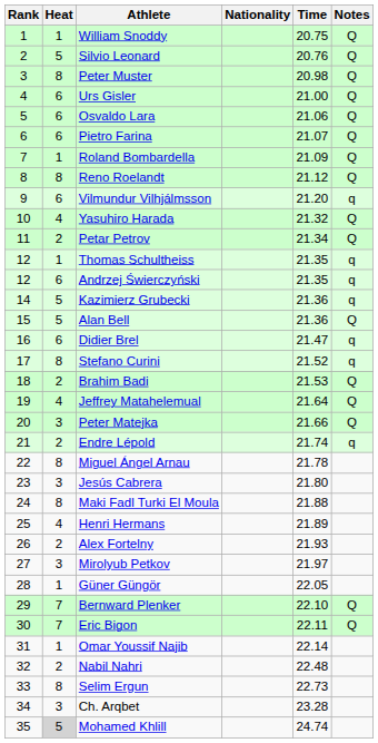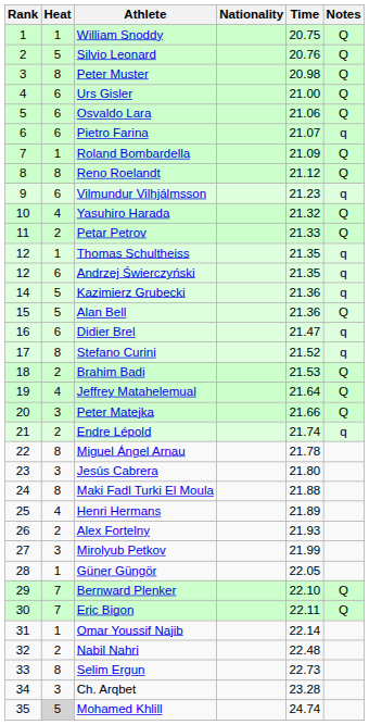 <table class="wikitable sortable" style="text-align:center">
 <tr>
 <th>Rank</th>
 <th>Heat</th>
 <th>Athlete</th>
 <th>Nationality</th>
 <th>Time</th>
 <th>Notes</th>
 </tr>
 <tr bgcolor=ccffcc>
 <td>1</td>
 <td>1</td>
 <td align=left><a href='#'>William Snoddy</a></td>
 <td align=left></td>
 <td>20.75</td>
 <td>Q</td>
 </tr>
 <tr bgcolor=ccffcc>
 <td>2</td>
 <td>5</td>
 <td align=left><a href='#'>Silvio Leonard</a></td>
 <td align=left></td>
 <td>20.76</td>
 <td>Q</td>
 </tr>
 <tr bgcolor=ccffcc>
 <td>3</td>
 <td>8</td>
 <td align=left><a href='#'>Peter Muster</a></td>
 <td align=left></td>
 <td>20.98</td>
 <td>Q</td>
 </tr>
 <tr bgcolor=ccffcc>
 <td>4</td>
 <td>6</td>
 <td align=left><a href='#'>Urs Gisler</a></td>
 <td align=left></td>
 <td>21.00</td>
 <td>Q</td>
 </tr>
 <tr bgcolor=ccffcc>
 <td>5</td>
 <td>6</td>
 <td align=left><a href='#'>Osvaldo Lara</a></td>
 <td align=left></td>
 <td>21.06</td>
 <td>Q</td>
 </tr>
 <tr bgcolor=ccffcc>
 <td>6</td>
 <td>6</td>
 <td align=left><a href='#'>Pietro Farina</a></td>
 <td align=left></td>
 <td>21.07</td>
-<td>Q</td>
+<td>q</td>
 </tr>
 <tr bgcolor=ccffcc>
 <td>7</td>
 <td>1</td>
 <td align=left><a href='#'>Roland Bombardella</a></td>
 <td align=left></td>
 <td>21.09</td>
 <td>Q</td>
 </tr>
 <tr bgcolor=ccffcc>
 <td>8</td>
 <td>8</td>
 <td align=left><a href='#'>Reno Roelandt</a></td>
 <td align=left></td>
 <td>21.12</td>
 <td>Q</td>
 </tr>
 <tr bgcolor=ddffdd>
 <td>9</td>
 <td>6</td>
 <td align=left><a href='#'>Vilmundur Vilhjálmsson</a></td>
 <td align=left></td>
-<td>21.20</td>
+<td>21.23</td>
 <td>q</td>
 </tr>
 <tr bgcolor=ccffcc>
 <td>10</td>
 <td>4</td>
 <td align=left><a href='#'>Yasuhiro Harada</a></td>
 <td align=left></td>
 <td>21.32</td>
 <td>Q</td>
 </tr>
 <tr bgcolor=ccffcc>
 <td>11</td>
 <td>2</td>
 <td align=left><a href='#'>Petar Petrov</a></td>
 <td align=left></td>
-<td>21.34</td>
+<td>21.33</td>
 <td>Q</td>
 </tr>
 <tr bgcolor=ddffdd>
 <td>12</td>
 <td>1</td>
 <td align=left><a href='#'>Thomas Schultheiss</a></td>
 <td align=left></td>
 <td>21.35</td>
 <td>q</td>
 </tr>
 <tr bgcolor=ddffdd>
 <td>12</td>
 <td>6</td>
 <td align=left><a href='#'>Andrzej Świerczyński</a></td>
 <td align=left></td>
 <td>21.35</td>
 <td>q</td>
 </tr>
 <tr bgcolor=ddffdd>
 <td>14</td>
 <td>5</td>
 <td align=left><a href='#'>Kazimierz Grubecki</a></td>
 <td align=left></td>
 <td>21.36</td>
 <td>q</td>
 </tr>
 <tr bgcolor=ddffdd>
 <td>15</td>
 <td>5</td>
 <td align=left><a href='#'>Alan Bell</a></td>
 <td align=left></td>
 <td>21.36</td>
 <td>Q</td>
 </tr>
 <tr bgcolor=ddffdd>
 <td>16</td>
 <td>6</td>
 <td align=left><a href='#'>Didier Brel</a></td>
 <td align=left></td>
 <td>21.47</td>
 <td>q</td>
 </tr>
 <tr bgcolor=ddffdd>
 <td>17</td>
 <td>8</td>
 <td align=left><a href='#'>Stefano Curini</a></td>
 <td align=left></td>
 <td>21.52</td>
 <td>q</td>
 </tr>
 <tr bgcolor=ccffcc>
 <td>18</td>
 <td>2</td>
 <td align=left><a href='#'>Brahim Badi</a></td>
 <td align=left></td>
 <td>21.53</td>
 <td>Q</td>
 </tr>
 <tr bgcolor=ccffcc>
 <td>19</td>
 <td>4</td>
 <td align=left><a href='#'>Jeffrey Matahelemual</a></td>
 <td align=left></td>
 <td>21.64</td>
 <td>Q</td>
 </tr>
 <tr bgcolor=ccffcc>
 <td>20</td>
 <td>3</td>
 <td align=left><a href='#'>Peter Matejka</a></td>
 <td align=left></td>
 <td>21.66</td>
 <td>Q</td>
 </tr>
 <tr bgcolor=ddffdd>
 <td>21</td>
 <td>2</td>
 <td align=left><a href='#'>Endre Lépold</a></td>
 <td align=left></td>
 <td>21.74</td>
 <td>q</td>
 </tr>
 <tr>
 <td>22</td>
 <td>8</td>
 <td align=left><a href='#'>Miguel Ángel Arnau</a></td>
 <td align=left></td>
 <td>21.78</td>
 <td></td>
 </tr>
 <tr>
 <td>23</td>
 <td>3</td>
 <td align=left><a href='#'>Jesús Cabrera</a></td>
 <td align=left></td>
 <td>21.80</td>
 <td></td>
 </tr>
 <tr>
 <td>24</td>
 <td>8</td>
 <td align=left><a href='#'>Maki Fadl Turki El Moula</a></td>
 <td align=left></td>
 <td>21.88</td>
 <td></td>
 </tr>
 <tr>
 <td>25</td>
 <td>4</td>
 <td align=left><a href='#'>Henri Hermans</a></td>
 <td align=left></td>
 <td>21.89</td>
 <td></td>
 </tr>
 <tr>
 <td>26</td>
 <td>2</td>
 <td align=left><a href='#'>Alex Fortelny</a></td>
 <td align=left></td>
 <td>21.93</td>
 <td></td>
 </tr>
 <tr>
 <td>27</td>
 <td>3</td>
 <td align=left><a href='#'>Mirolyub Petkov</a></td>
 <td align=left></td>
-<td>21.97</td>
+<td>21.99</td>
 <td></td>
 </tr>
 <tr>
 <td>28</td>
 <td>1</td>
 <td align=left><a href='#'>Güner Güngör</a></td>
 <td align=left></td>
 <td>22.05</td>
 <td></td>
 </tr>
 <tr bgcolor=ccffcc>
 <td>29</td>
 <td>7</td>
 <td align=left><a href='#'>Bernward Plenker</a></td>
 <td align=left></td>
 <td>22.10</td>
 <td>Q</td>
 </tr>
 <tr bgcolor=ccffcc>
 <td>30</td>
 <td>7</td>
 <td align=left><a href='#'>Eric Bigon</a></td>
 <td align=left></td>
 <td>22.11</td>
 <td>Q</td>
 </tr>
 <tr>
 <td>31</td>
 <td>1</td>
 <td align=left><a href='#'>Omar Youssif Najib</a></td>
 <td align=left></td>
 <td>22.14</td>
 <td></td>
 </tr>
 <tr>
 <td>32</td>
 <td>2</td>
 <td align=left><a href='#'>Nabil Nahri</a></td>
 <td align=left></td>
 <td>22.48</td>
 <td></td>
 </tr>
 <tr>
 <td>33</td>
 <td>8</td>
 <td align=left><a href='#'>Selim Ergun</a></td>
 <td align=left></td>
 <td>22.73</td>
 <td></td>
 </tr>
 <tr>
 <td>34</td>
 <td>3</td>
 <td align=left>Ch. Arqbet</td>
 <td align=left></td>
 <td>23.28</td>
 <td></td>
 </tr>
 <tr>
 <td>35</td>
 <td style="background: lightgrey;">5</td>
 <td align=left><a href='#'>Mohamed Khlill</a></td>
 <td align=left></td>
 <td>24.74</td>
 <td></td>
 </tr>
 </table>
